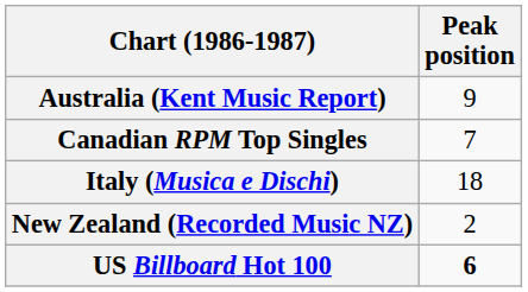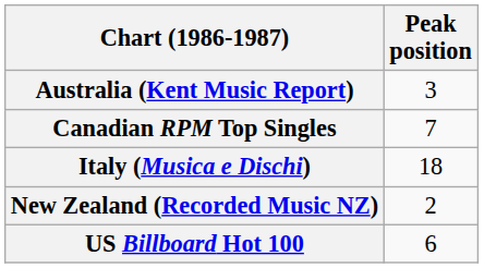 <table class="wikitable plainrowheaders sortable">
 <tr>
 <th>Chart (1986-1987)</th>
 <th>Peak<br>position</th>
 </tr>
 <tr>
 <th scope="row">Australia (<a href='#'>Kent Music Report</a>)</th>
-<td align="center">9</td>
+<td align="center">3</td>
 </tr>
 <tr>
 <th scope="row">Canadian <em>RPM</em> Top Singles</th>
 <td style="text-align:center;">7</td>
 </tr>
 <tr>
 <th scope="row">Italy (<em><a href='#'>Musica e Dischi</a></em>)</th>
 <td style="text-align:center;">18</td>
 </tr>
 <tr>
 <th scope="row">New Zealand (<a href='#'>Recorded Music NZ</a>)</th>
 <td align="center">2</td>
 </tr>
 <tr>
 <th scope="row">US <a href='#'><em>Billboard</em> Hot 100</a></th>
-<td style="text-align:center;"><strong>6</strong></td>
+<td style="text-align:center;">6</td>
 </tr>
 </table>
